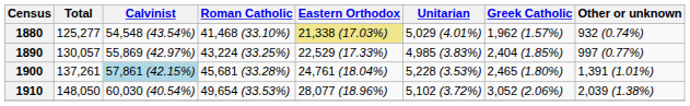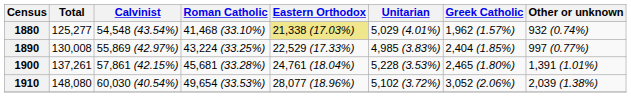 <table class="wikitable">
 <tr>
 <th>Census</th>
 <th>Total</th>
 <th><a href='#'>Calvinist</a></th>
 <th><a href='#'>Roman Catholic</a></th>
 <th><a href='#'>Eastern Orthodox</a></th>
 <th><a href='#'>Unitarian</a></th>
 <th><a href='#'>Greek Catholic</a></th>
 <th>Other or unknown</th>
 </tr>
 <tr>
 <th>1880</th>
 <td>125,277</td>
 <td>54,548 <em>(43.54%)</em></td>
 <td>41,468 <em>(33.10%)</em></td>
 <td style="background: khaki;">21,338 <em>(17.03%)</em></td>
 <td>5,029 <em>(4.01%)</em></td>
 <td>1,962 <em>(1.57%)</em></td>
 <td>932 <em>(0.74%)</em></td>
 </tr>
 <tr>
 <th>1890</th>
-<td>130,057</td>
+<td>130,008</td>
 <td>55,869 <em>(42.97%)</em></td>
 <td>43,224 <em>(33.25%)</em></td>
 <td>22,529 <em>(17.33%)</em></td>
 <td>4,985 <em>(3.83%)</em></td>
 <td>2,404 <em>(1.85%)</em></td>
 <td>997 <em>(0.77%)</em></td>
 </tr>
 <tr>
 <th>1900</th>
 <td>137,261</td>
-<td style="background: lightblue;">57,861 <em>(42.15%)</em></td>
+<td>57,861 <em>(42.15%)</em></td>
 <td>45,681 <em>(33.28%)</em></td>
 <td>24,761 <em>(18.04%)</em></td>
 <td>5,228 <em>(3.53%)</em></td>
 <td>2,465 <em>(1.80%)</em></td>
 <td>1,391 <em>(1.01%)</em></td>
 </tr>
 <tr>
 <th>1910</th>
-<td>148,050</td>
+<td>148,080</td>
 <td>60,030 <em>(40.54%)</em></td>
 <td>49,654 <em>(33.53%)</em></td>
 <td>28,077 <em>(18.96%)</em></td>
 <td>5,102 <em>(3.72%)</em></td>
 <td>3,052 <em>(2.06%)</em></td>
 <td>2,039 <em>(1.38%)</em></td>
 </tr>
 <tr>
 </tr>
 </table>
